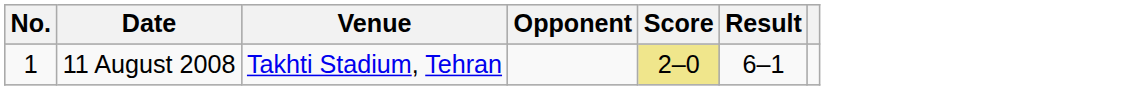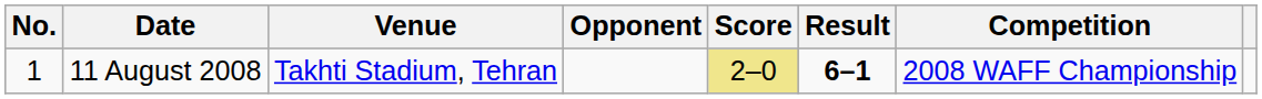 <table class="wikitable sortable">
 <tr>
 <th scope="col">No.</th>
 <th scope="col">Date</th>
 <th scope="col">Venue</th>
 <th scope="col">Opponent</th>
 <th scope="col">Score</th>
 <th scope="col">Result</th>
+<th scope="col">Competition</th>
 <th scope="col" class="unsortable"></th>
 </tr>
 <tr>
 <td align="center">1</td>
 <td>11 August 2008</td>
 <td><a href='#'>Takhti Stadium</a>, <a href='#'>Tehran</a></td>
 <td></td>
 <td align="center" style="background: khaki;">2–0</td>
-<td align="center">6–1</td>
+<td align="center"><strong>6–1</strong></td>
+<td><a href='#'>2008 WAFF Championship</a></td>
 <td></td>
 </tr>
 </table>
